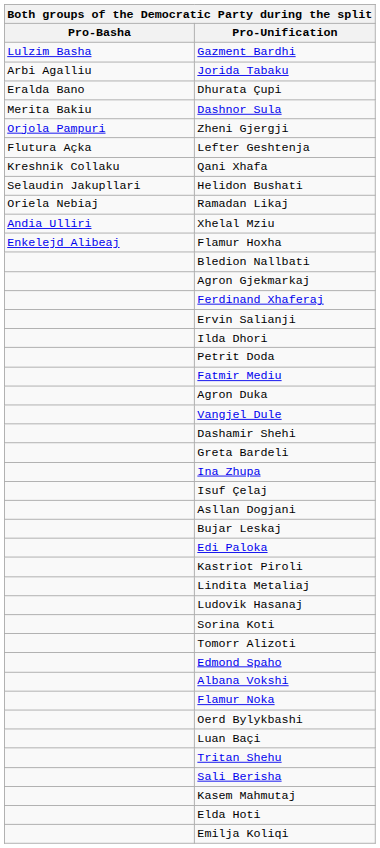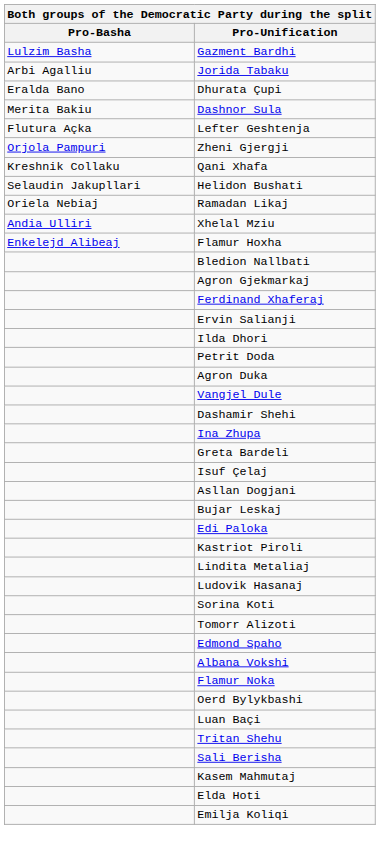 <table class="wikitable mw-collapsible">
 <tr>
 <th colspan="2">Both groups of the Democratic Party during the split</th>
 </tr>
 <tr>
 <th>Pro-Basha</th>
 <th>Pro-Unification</th>
 </tr>
 <tr>
 <td><a href='#'>Lulzim Basha</a></td>
 <td><a href='#'>Gazment Bardhi</a></td>
 </tr>
 <tr>
 <td>Arbi Agalliu</td>
 <td><a href='#'>Jorida Tabaku</a></td>
 </tr>
 <tr>
 <td>Eralda Bano</td>
 <td>Dhurata Çupi</td>
 </tr>
 <tr>
 <td>Merita Bakiu</td>
 <td><a href='#'>Dashnor Sula</a></td>
 </tr>
 <tr>
+<td>Flutura Açka</td>
+<td>Lefter Geshtenja</td>
+</tr>
+<tr>
 <td><a href='#'>Orjola Pampuri</a></td>
 <td>Zheni Gjergji</td>
-</tr>
-<tr>
-<td>Flutura Açka</td>
-<td>Lefter Geshtenja</td>
 </tr>
 <tr>
 <td>Kreshnik Collaku</td>
 <td>Qani Xhafa</td>
 </tr>
 <tr>
 <td>Selaudin Jakupllari</td>
 <td>Helidon Bushati</td>
 </tr>
 <tr>
 <td>Oriela Nebiaj</td>
 <td>Ramadan Likaj</td>
 </tr>
 <tr>
 <td><a href='#'>Andia Ulliri</a></td>
 <td>Xhelal Mziu</td>
 </tr>
 <tr>
 <td><a href='#'>Enkelejd Alibeaj</a></td>
 <td>Flamur Hoxha</td>
 </tr>
 <tr>
 <td></td>
 <td>Bledion Nallbati</td>
 </tr>
 <tr>
 <td></td>
 <td>Agron Gjekmarkaj</td>
 </tr>
 <tr>
 <td></td>
 <td><a href='#'>Ferdinand Xhaferaj</a></td>
 </tr>
 <tr>
 <td></td>
 <td>Ervin Salianji</td>
 </tr>
 <tr>
 <td></td>
 <td>Ilda Dhori</td>
 </tr>
 <tr>
 <td></td>
 <td>Petrit Doda</td>
 </tr>
 <tr>
 <td></td>
-<td><a href='#'>Fatmir Mediu</a></td>
-</tr>
-<tr>
-<td></td>
 <td>Agron Duka</td>
 </tr>
 <tr>
 <td></td>
 <td><a href='#'>Vangjel Dule</a></td>
 </tr>
 <tr>
 <td></td>
 <td>Dashamir Shehi</td>
 </tr>
 <tr>
 <td></td>
-<td>Greta Bardeli</td>
+<td><a href='#'>Ina Zhupa</a></td>
 </tr>
 <tr>
 <td></td>
-<td><a href='#'>Ina Zhupa</a></td>
+<td>Greta Bardeli</td>
 </tr>
 <tr>
 <td></td>
 <td>Isuf Çelaj</td>
 </tr>
 <tr>
 <td></td>
 <td>Asllan Dogjani</td>
 </tr>
 <tr>
 <td></td>
 <td>Bujar Leskaj</td>
 </tr>
 <tr>
 <td></td>
 <td><a href='#'>Edi Paloka</a></td>
 </tr>
 <tr>
 <td></td>
 <td>Kastriot Piroli</td>
 </tr>
 <tr>
 <td></td>
 <td>Lindita Metaliaj</td>
 </tr>
 <tr>
 <td></td>
 <td>Ludovik Hasanaj</td>
 </tr>
 <tr>
 <td></td>
 <td>Sorina Koti</td>
 </tr>
 <tr>
 <td></td>
 <td>Tomorr Alizoti</td>
 </tr>
 <tr>
 <td></td>
 <td><a href='#'>Edmond Spaho</a></td>
 </tr>
 <tr>
 <td></td>
 <td><a href='#'>Albana Vokshi</a></td>
 </tr>
 <tr>
 <td></td>
 <td><a href='#'>Flamur Noka</a></td>
 </tr>
 <tr>
 <td></td>
 <td>Oerd Bylykbashi</td>
 </tr>
 <tr>
 <td></td>
 <td>Luan Baçi</td>
 </tr>
 <tr>
 <td></td>
 <td><a href='#'>Tritan Shehu</a></td>
 </tr>
 <tr>
 <td></td>
 <td><a href='#'>Sali Berisha</a></td>
 </tr>
 <tr>
 <td></td>
 <td>Kasem Mahmutaj</td>
 </tr>
 <tr>
 <td></td>
 <td>Elda Hoti</td>
 </tr>
 <tr>
 <td></td>
 <td>Emilja Koliqi</td>
 </tr>
 </table>
